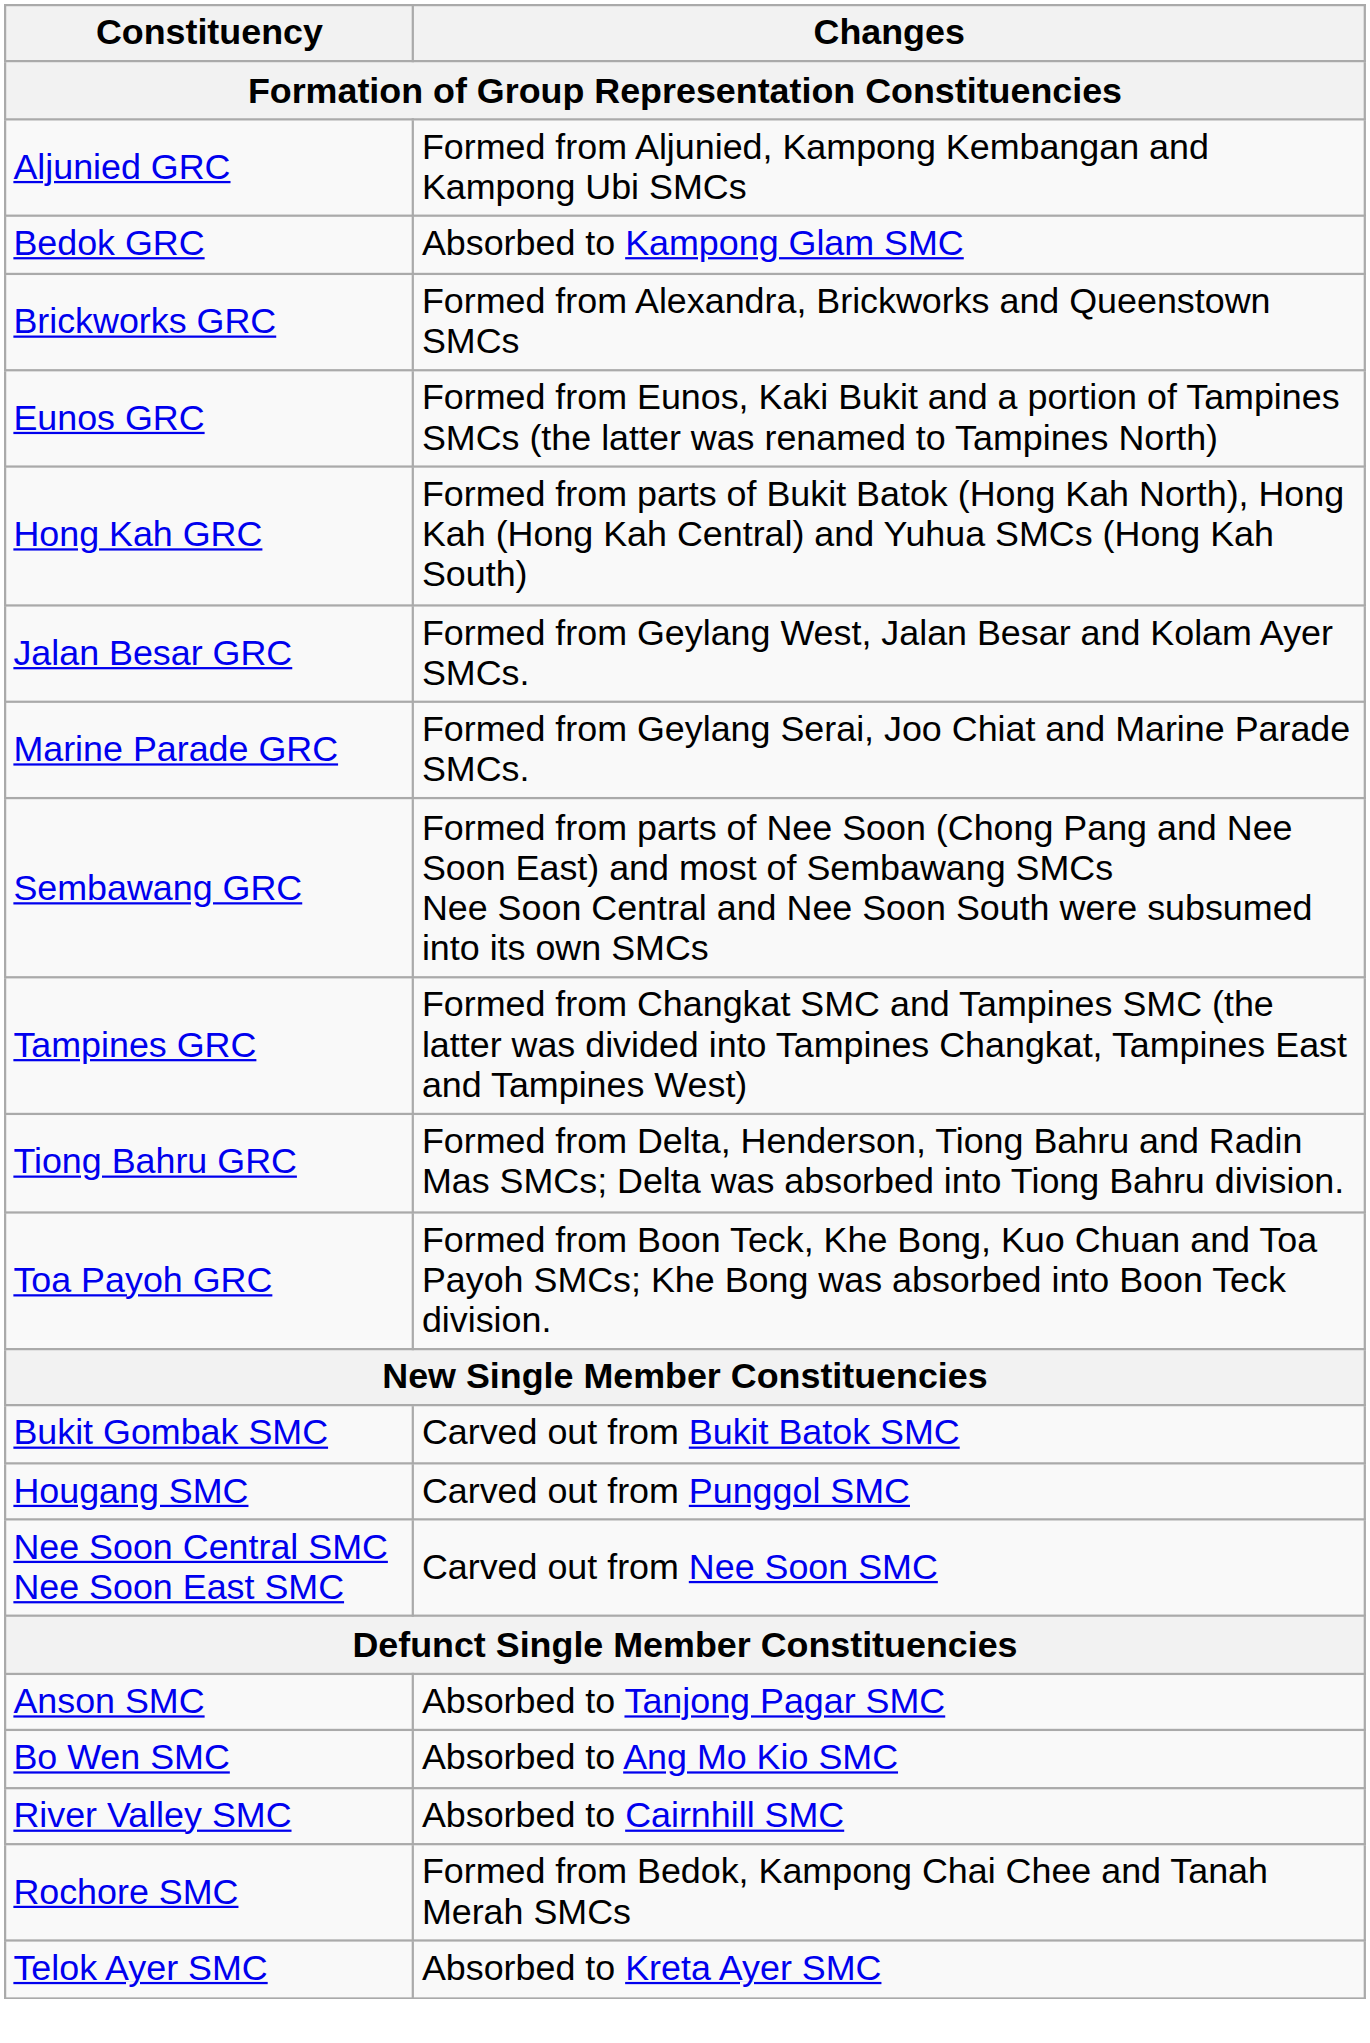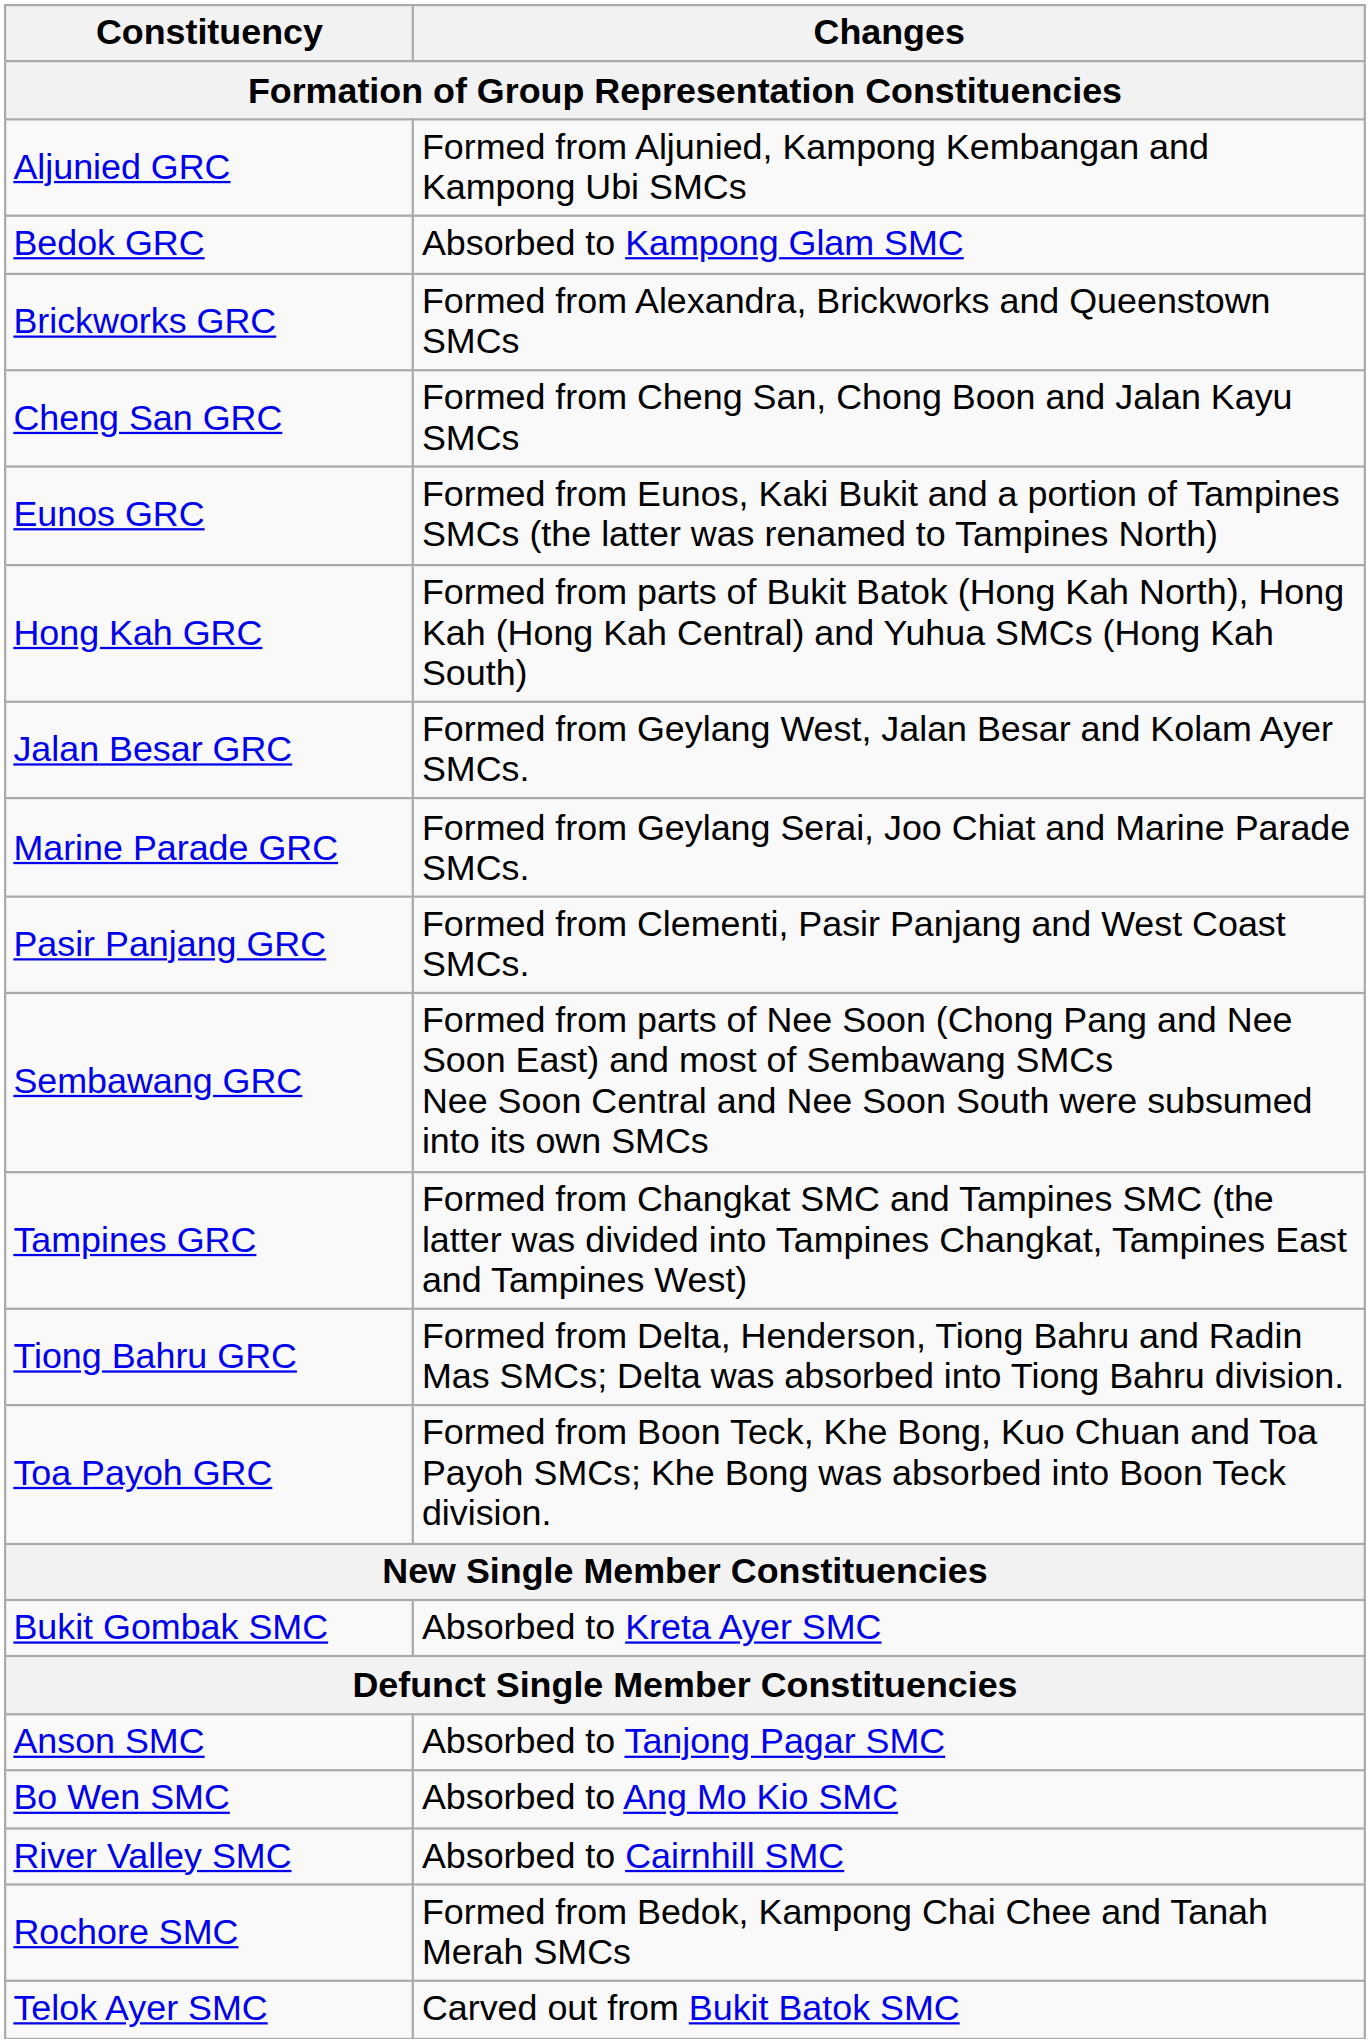 <table class="wikitable">
 <tr>
 <th style="width:175px;">Constituency</th>
 <th>Changes</th>
 </tr>
 <tr>
 <th colspan="2">Formation of Group Representation Constituencies</th>
 </tr>
 <tr>
 <td><a href='#'>Aljunied GRC</a></td>
 <td>Formed from Aljunied, Kampong Kembangan and Kampong Ubi SMCs</td>
 </tr>
 <tr>
 <td><a href='#'>Bedok GRC</a></td>
 <td>Absorbed to <a href='#'>Kampong Glam SMC</a></td>
 </tr>
 <tr>
 <td><a href='#'>Brickworks GRC</a></td>
 <td>Formed from Alexandra, Brickworks and Queenstown SMCs</td>
 </tr>
 <tr>
+<td><a href='#'>Cheng San GRC</a></td>
+<td>Formed from Cheng San, Chong Boon and Jalan Kayu SMCs</td>
+</tr>
+<tr>
 <td><a href='#'>Eunos GRC</a></td>
 <td>Formed from Eunos, Kaki Bukit and a portion of Tampines SMCs (the latter was renamed to Tampines North)</td>
 </tr>
 <tr>
 <td><a href='#'>Hong Kah GRC</a></td>
 <td>Formed from parts of Bukit Batok (Hong Kah North), Hong Kah (Hong Kah Central) and Yuhua SMCs (Hong Kah South)</td>
 </tr>
 <tr>
 <td><a href='#'>Jalan Besar GRC</a></td>
 <td>Formed from Geylang West, Jalan Besar and Kolam Ayer SMCs.</td>
 </tr>
 <tr>
 <td><a href='#'>Marine Parade GRC</a></td>
 <td>Formed from Geylang Serai, Joo Chiat and Marine Parade SMCs.</td>
+</tr>
+<tr>
+<td><a href='#'>Pasir Panjang GRC</a></td>
+<td>Formed from Clementi, Pasir Panjang and West Coast SMCs.</td>
 </tr>
 <tr>
 <td><a href='#'>Sembawang GRC</a></td>
 <td>Formed from parts of Nee Soon (Chong Pang and Nee Soon East) and most of Sembawang SMCs<br>Nee Soon Central and Nee Soon South were subsumed into its own SMCs</td>
 </tr>
 <tr>
 <td><a href='#'>Tampines GRC</a></td>
 <td>Formed from Changkat SMC and Tampines SMC (the latter was divided into Tampines Changkat, Tampines East and Tampines West)</td>
 </tr>
 <tr>
 <td><a href='#'>Tiong Bahru GRC</a></td>
 <td>Formed from Delta, Henderson, Tiong Bahru and Radin Mas SMCs; Delta was absorbed into Tiong Bahru division.</td>
 </tr>
 <tr>
 <td><a href='#'>Toa Payoh GRC</a></td>
 <td>Formed from Boon Teck, Khe Bong, Kuo Chuan and Toa Payoh SMCs; Khe Bong was absorbed into Boon Teck division.</td>
 </tr>
 <tr>
 <th colspan="2">New Single Member Constituencies</th>
 </tr>
 <tr>
 <td><a href='#'>Bukit Gombak SMC</a></td>
-<td>Carved out from <a href='#'>Bukit Batok SMC</a></td>
-</tr>
-<tr>
-<td><a href='#'>Hougang SMC</a></td>
-<td>Carved out from <a href='#'>Punggol SMC</a></td>
-</tr>
-<tr>
-<td><a href='#'>Nee Soon Central SMC</a><br><a href='#'>Nee Soon East SMC</a></td>
-<td>Carved out from <a href='#'>Nee Soon SMC</a></td>
+<td>Absorbed to <a href='#'>Kreta Ayer SMC</a></td>
 </tr>
 <tr>
 <th colspan="2">Defunct Single Member Constituencies</th>
 </tr>
 <tr>
 <td><a href='#'>Anson SMC</a></td>
 <td>Absorbed to <a href='#'>Tanjong Pagar SMC</a></td>
 </tr>
 <tr>
 <td><a href='#'>Bo Wen SMC</a></td>
 <td>Absorbed to <a href='#'>Ang Mo Kio SMC</a></td>
 </tr>
 <tr>
 <td><a href='#'>River Valley SMC</a></td>
 <td>Absorbed to <a href='#'>Cairnhill SMC</a></td>
 </tr>
 <tr>
 <td><a href='#'>Rochore SMC</a></td>
 <td>Formed from Bedok, Kampong Chai Chee and Tanah Merah SMCs</td>
 </tr>
 <tr>
 <td><a href='#'>Telok Ayer SMC</a></td>
-<td>Absorbed to <a href='#'>Kreta Ayer SMC</a></td>
+<td>Carved out from <a href='#'>Bukit Batok SMC</a></td>
 </tr>
 <tr>
 </tr>
 </table>
